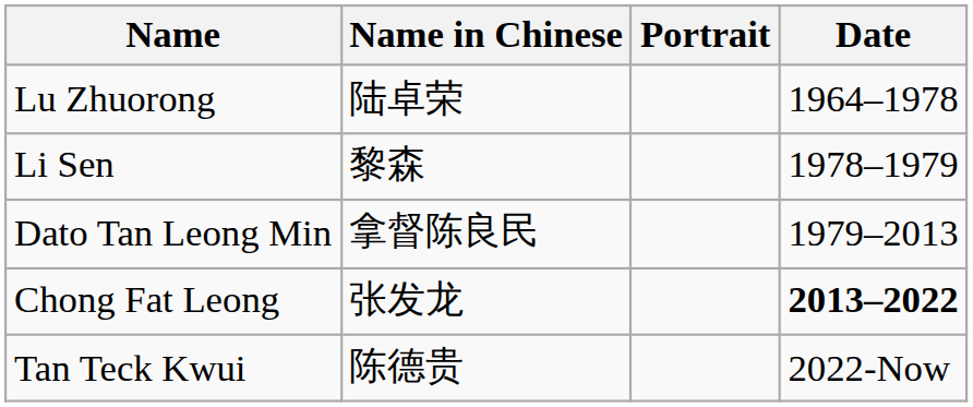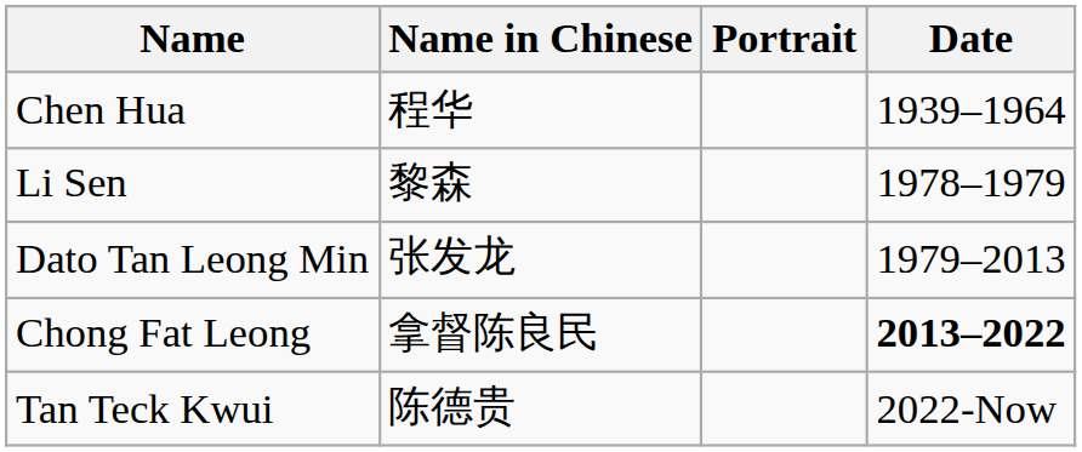 <table class="wikitable mw-collapsible">
 <tr>
 <th>Name</th>
 <th>Name in Chinese</th>
 <th>Portrait</th>
 <th>Date</th>
 </tr>
 <tr>
-<td>Lu Zhuorong</td>
-<td>陆卓荣</td>
+<td>Chen Hua</td>
+<td>程华</td>
 <td></td>
-<td>1964–1978</td>
+<td>1939–1964</td>
 </tr>
 <tr>
 <td>Li Sen</td>
 <td>黎森</td>
 <td></td>
 <td>1978–1979</td>
 </tr>
 <tr>
 <td>Dato Tan Leong Min</td>
-<td>拿督陈良民</td>
+<td>张发龙</td>
 <td></td>
 <td>1979–2013</td>
 </tr>
 <tr>
 <td>Chong Fat Leong</td>
-<td>张发龙</td>
+<td>拿督陈良民</td>
 <td></td>
 <td><strong>2013–2022</strong></td>
 </tr>
 <tr>
 <td>Tan Teck Kwui</td>
 <td>陈德贵</td>
 <td></td>
 <td>2022-Now</td>
 </tr>
 </table>
